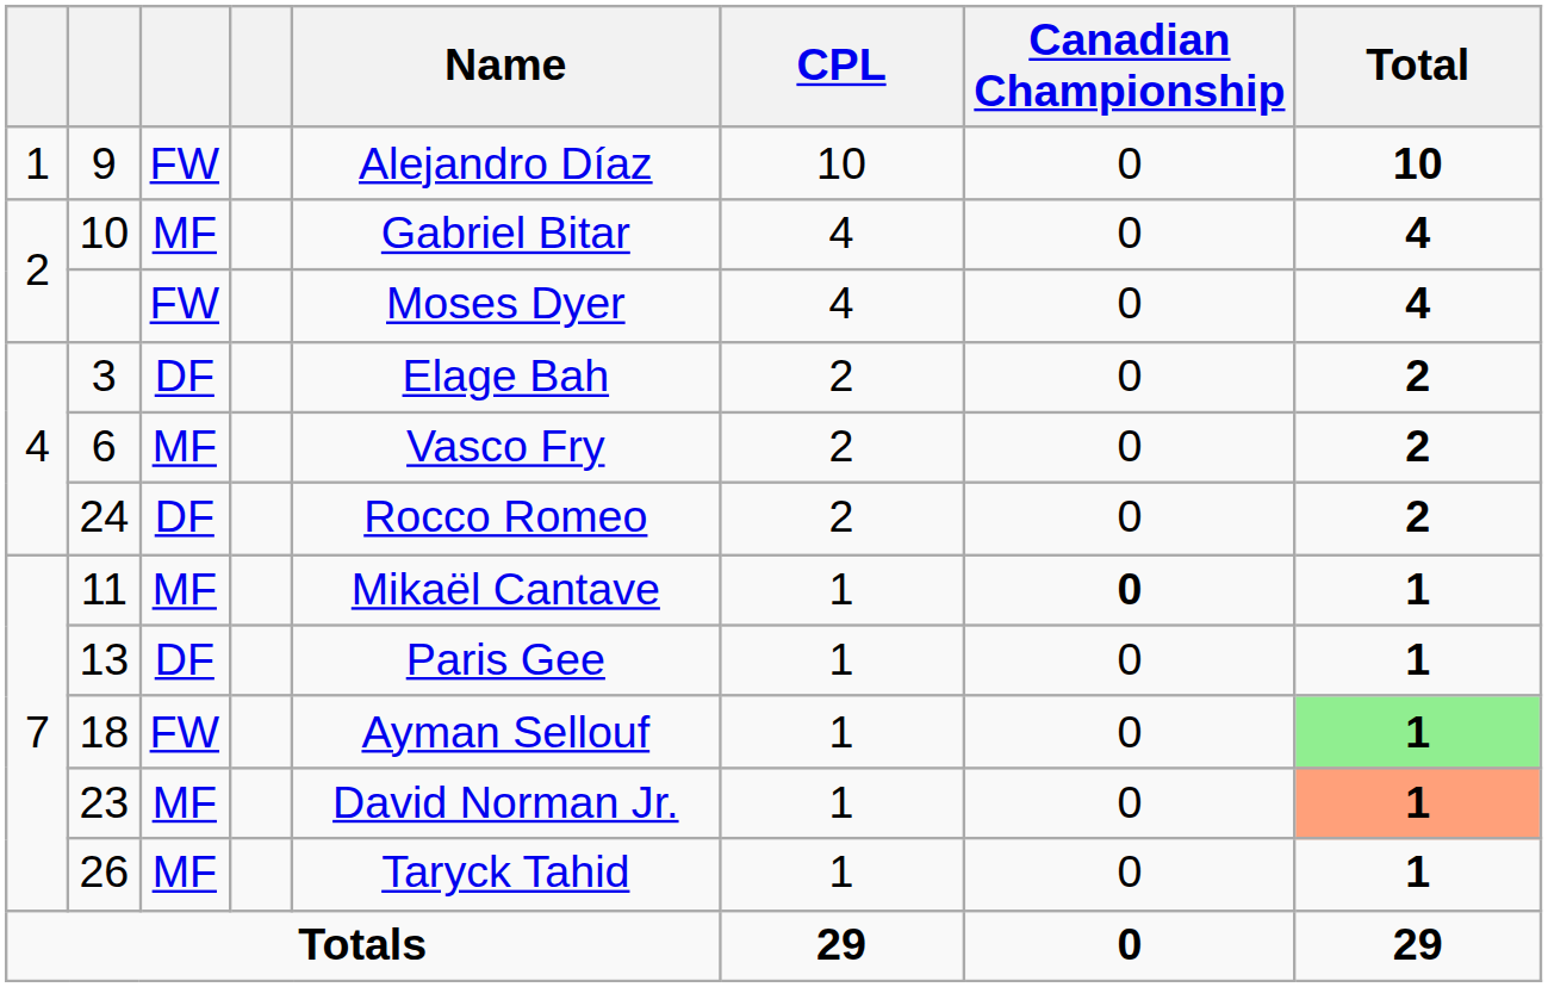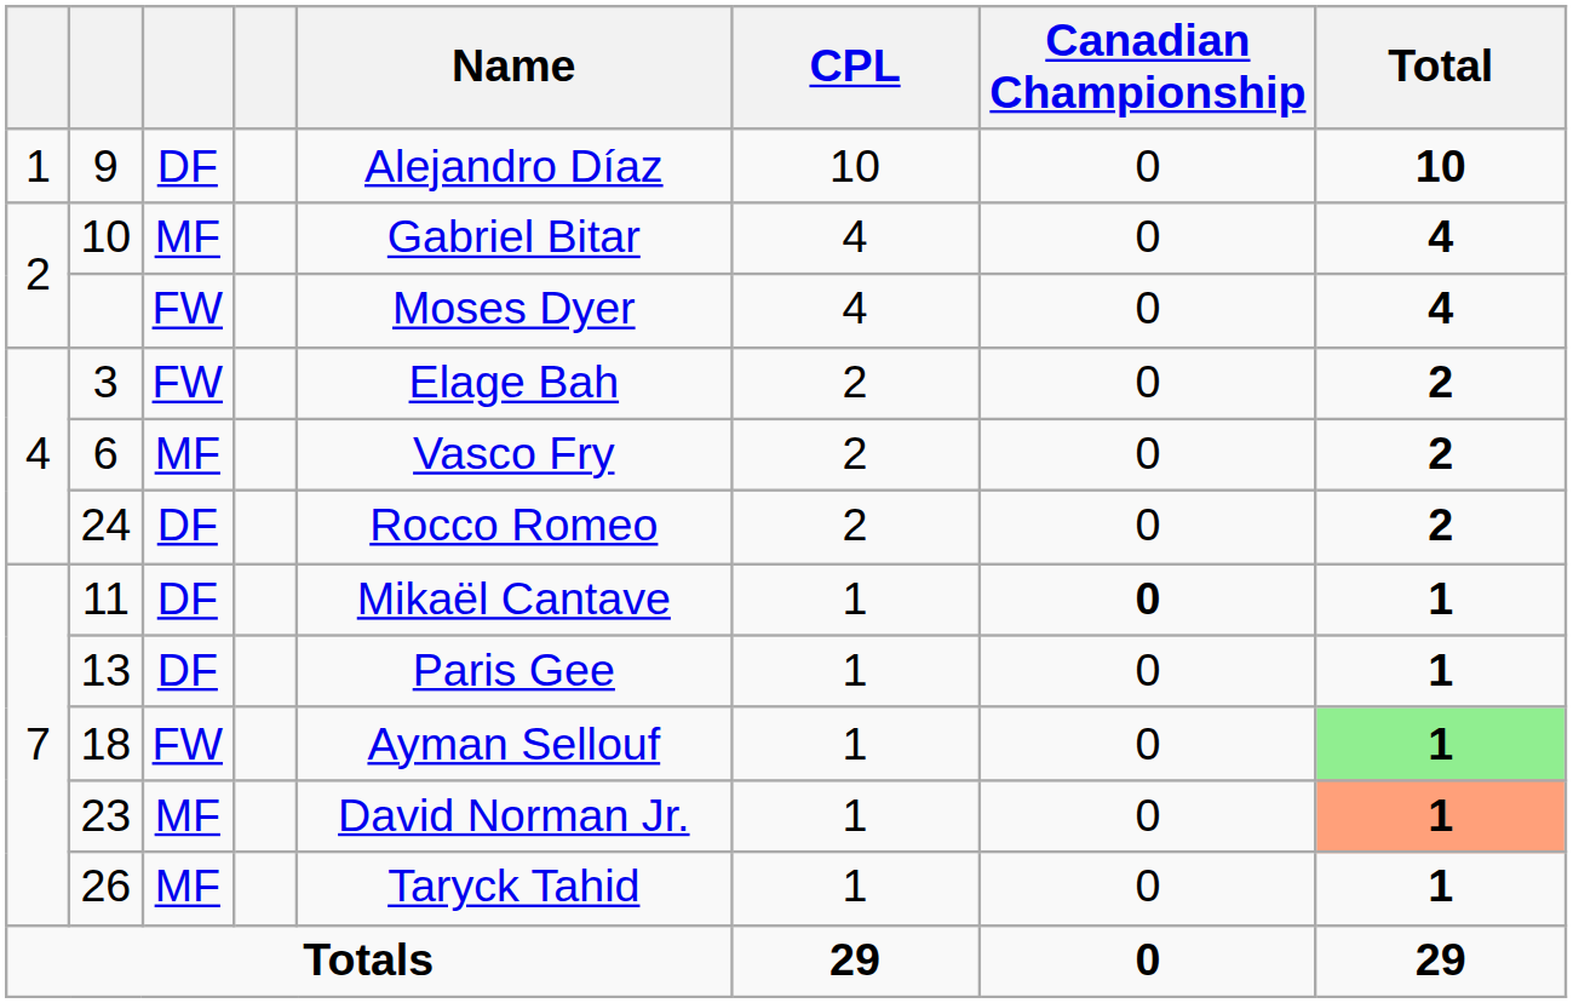 <table class="wikitable" style="text-align:center">
 <tr>
 <th width=15></th>
 <th width=15></th>
 <th width=15></th>
 <th width=15></th>
 <th width=145>Name</th>
 <th width=80><strong><a href='#'>CPL</a></strong></th>
 <th width=80><strong><a href='#'>Canadian Championship</a></strong></th>
 <th width=80>Total</th>
 </tr>
 <tr>
 <td rowspan=1>1</td>
 <td align=center>9</td>
-<td><a href='#'>FW</a></td>
+<td><a href='#'>DF</a></td>
 <td></td>
 <td><a href='#'>Alejandro Díaz</a></td>
 <td>10</td>
 <td>0</td>
 <td><strong>10</strong></td>
 </tr>
 <tr>
 <td rowspan=2>2</td>
 <td align=center>10</td>
 <td><a href='#'>MF</a></td>
 <td></td>
 <td><a href='#'>Gabriel Bitar</a></td>
 <td>4</td>
 <td>0</td>
 <td><strong>4</strong></td>
 </tr>
 <tr>
 <td align=center></td>
 <td><a href='#'>FW</a></td>
 <td></td>
 <td><a href='#'>Moses Dyer</a></td>
 <td>4</td>
 <td>0</td>
 <td><strong>4</strong></td>
 </tr>
 <tr>
 <td rowspan=3>4</td>
 <td align=center>3</td>
-<td><a href='#'>DF</a></td>
+<td><a href='#'>FW</a></td>
 <td></td>
 <td><a href='#'>Elage Bah</a></td>
 <td>2</td>
 <td>0</td>
 <td><strong>2</strong></td>
 </tr>
 <tr>
 <td align=center>6</td>
 <td><a href='#'>MF</a></td>
 <td></td>
 <td><a href='#'>Vasco Fry</a></td>
 <td>2</td>
 <td>0</td>
 <td><strong>2</strong></td>
 </tr>
 <tr>
 <td align=center>24</td>
 <td><a href='#'>DF</a></td>
 <td></td>
 <td><a href='#'>Rocco Romeo</a></td>
 <td>2</td>
 <td>0</td>
 <td><strong>2</strong></td>
 </tr>
 <tr>
 <td rowspan=5>7</td>
 <td align=center>11</td>
-<td><a href='#'>MF</a></td>
+<td><a href='#'>DF</a></td>
 <td></td>
 <td><a href='#'>Mikaël Cantave</a></td>
 <td>1</td>
 <td><strong>0</strong></td>
 <td><strong>1</strong></td>
 </tr>
 <tr>
 <td align=center>13</td>
 <td><a href='#'>DF</a></td>
 <td></td>
 <td><a href='#'>Paris Gee</a></td>
 <td>1</td>
 <td>0</td>
 <td><strong>1</strong></td>
 </tr>
 <tr>
 <td align=center>18</td>
 <td><a href='#'>FW</a></td>
 <td></td>
 <td><a href='#'>Ayman Sellouf</a></td>
 <td>1</td>
 <td>0</td>
 <td style="background: lightgreen;"><strong>1</strong></td>
 </tr>
 <tr>
 <td align=center>23</td>
 <td><a href='#'>MF</a></td>
 <td></td>
 <td><a href='#'>David Norman Jr.</a></td>
 <td>1</td>
 <td>0</td>
 <td style="background: lightsalmon;"><strong>1</strong></td>
 </tr>
 <tr>
 <td align=center>26</td>
 <td><a href='#'>MF</a></td>
 <td></td>
 <td><a href='#'>Taryck Tahid</a></td>
 <td>1</td>
 <td>0</td>
 <td><strong>1</strong></td>
 </tr>
 <tr>
 <td colspan="5"><strong>Totals</strong></td>
 <td><strong>29</strong></td>
 <td><strong>0</strong></td>
 <td><strong>29</strong></td>
 </tr>
 </table>
